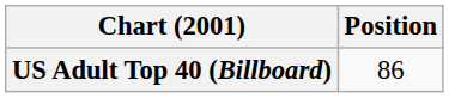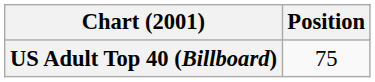 <table class="wikitable plainrowheaders" style="text-align:center">
 <tr>
 <th scope="col">Chart (2001)</th>
 <th scope="col">Position</th>
 </tr>
 <tr>
 <th scope="row">US Adult Top 40 (<em>Billboard</em>)</th>
-<td>86</td>
+<td>75</td>
 </tr>
 </table>
